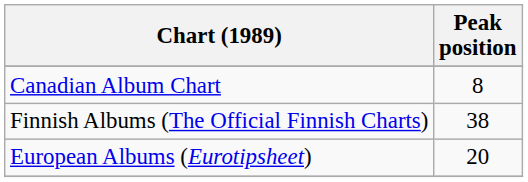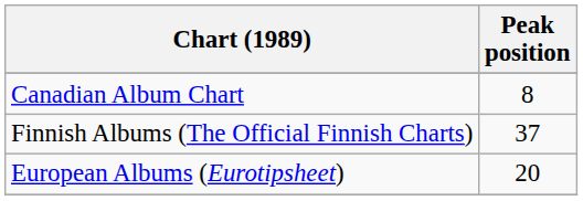 <table class="wikitable sortable">
 <tr>
 <th>Chart (1989)</th>
 <th>Peak<br>position</th>
 </tr>
 <tr>
 </tr>
 <tr>
 </tr>
 <tr>
 </tr>
 <tr>
 </tr>
 <tr>
 </tr>
 <tr>
 </tr>
 <tr>
 </tr>
 <tr>
 </tr>
 <tr>
 </tr>
 <tr>
 </tr>
 <tr>
 <td><a href='#'>Canadian Album Chart</a></td>
 <td style="text-align:center;">8</td>
 </tr>
 <tr>
 <td>Finnish Albums (<a href='#'>The Official Finnish Charts</a>)</td>
-<td style="text-align:center;">38</td>
+<td style="text-align:center;">37</td>
 </tr>
 <tr>
 <td><a href='#'>European Albums</a> (<em><a href='#'>Eurotipsheet</a></em>)</td>
 <td style="text-align:center;">20</td>
 </tr>
 <tr>
 </tr>
 </table>
